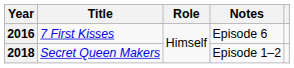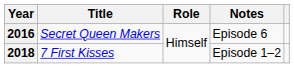 <table class="wikitable plainrowheaders sortable">
 <tr>
 <th scope="col">Year</th>
 <th scope="col">Title</th>
 <th scope="col">Role</th>
 <th scope="col">Notes</th>
 <th scope="col" class="unsortable"></th>
 </tr>
 <tr>
 <th scope="row">2016</th>
-<td><em><a href='#'>7 First Kisses</a></em></td>
+<td><em><a href='#'>Secret Queen Makers</a></em></td>
 <td rowspan="2">Himself</td>
 <td>Episode 6</td>
 <td style="text-align:center"></td>
 </tr>
 <tr>
 <th scope="row">2018</th>
-<td><em><a href='#'>Secret Queen Makers</a></em></td>
+<td><em><a href='#'>7 First Kisses</a></em></td>
 <td>Episode 1–2</td>
 <td style="text-align:center"></td>
 </tr>
 </table>
